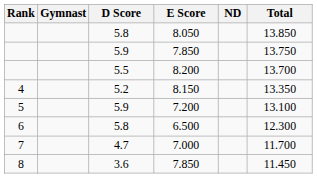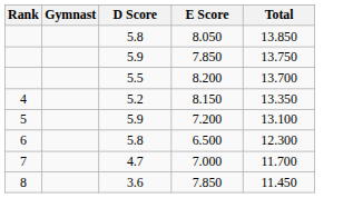 <table class="wikitable" style="text-align:center">
 <tr>
 <th>Rank</th>
 <th>Gymnast</th>
 <th style="width:5em">D Score</th>
 <th style="width:5em">E Score</th>
-<th style="width:2em">ND</th>
 <th style="width:5em">Total</th>
 </tr>
 <tr>
 <td></td>
 <td align=left></td>
 <td>5.8</td>
 <td>8.050</td>
-<td></td>
 <td>13.850</td>
 </tr>
 <tr>
 <td></td>
 <td align=left></td>
 <td>5.9</td>
 <td>7.850</td>
-<td></td>
 <td>13.750</td>
 </tr>
 <tr>
 <td></td>
 <td align=left></td>
 <td>5.5</td>
 <td>8.200</td>
-<td></td>
 <td>13.700</td>
 </tr>
 <tr>
 <td>4</td>
 <td align=left></td>
 <td>5.2</td>
 <td>8.150</td>
-<td></td>
 <td>13.350</td>
 </tr>
 <tr>
 <td>5</td>
 <td align=left></td>
 <td>5.9</td>
 <td>7.200</td>
-<td></td>
 <td>13.100</td>
 </tr>
 <tr>
 <td>6</td>
 <td align=left></td>
 <td>5.8</td>
 <td>6.500</td>
-<td></td>
 <td>12.300</td>
 </tr>
 <tr>
 <td>7</td>
 <td align=left></td>
 <td>4.7</td>
 <td>7.000</td>
-<td></td>
 <td>11.700</td>
 </tr>
 <tr>
 <td>8</td>
 <td align=left></td>
 <td>3.6</td>
 <td>7.850</td>
-<td></td>
 <td>11.450</td>
 </tr>
 </table>
